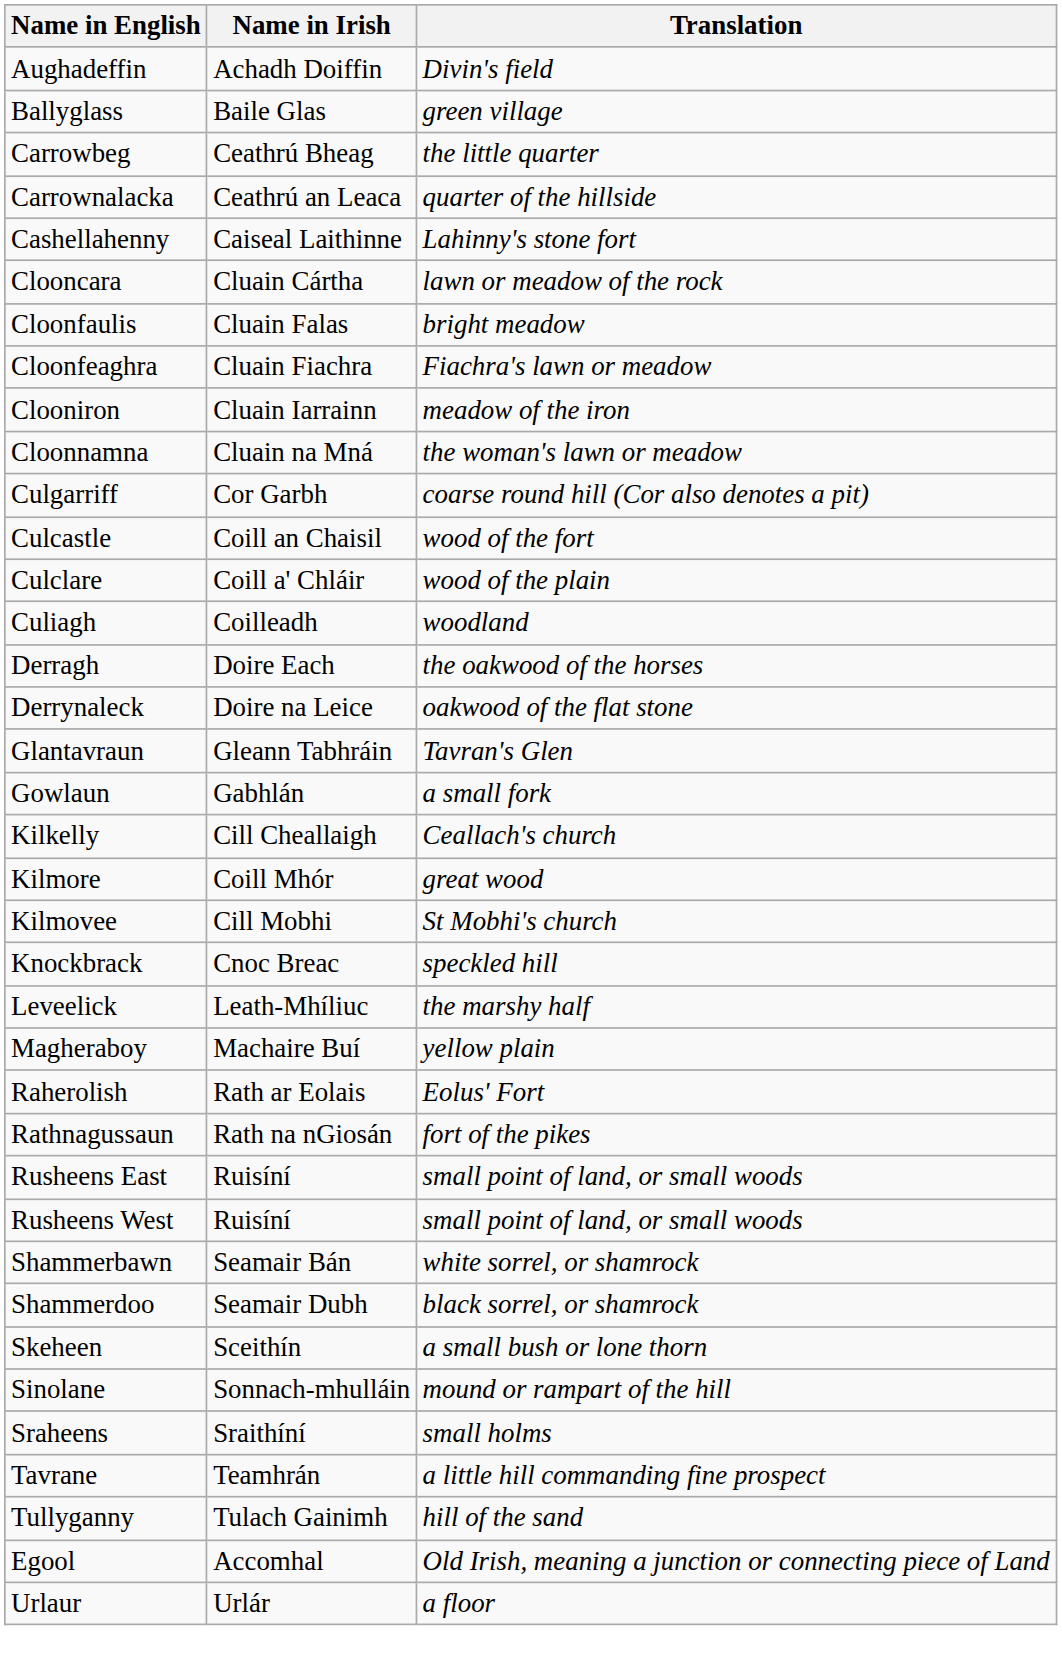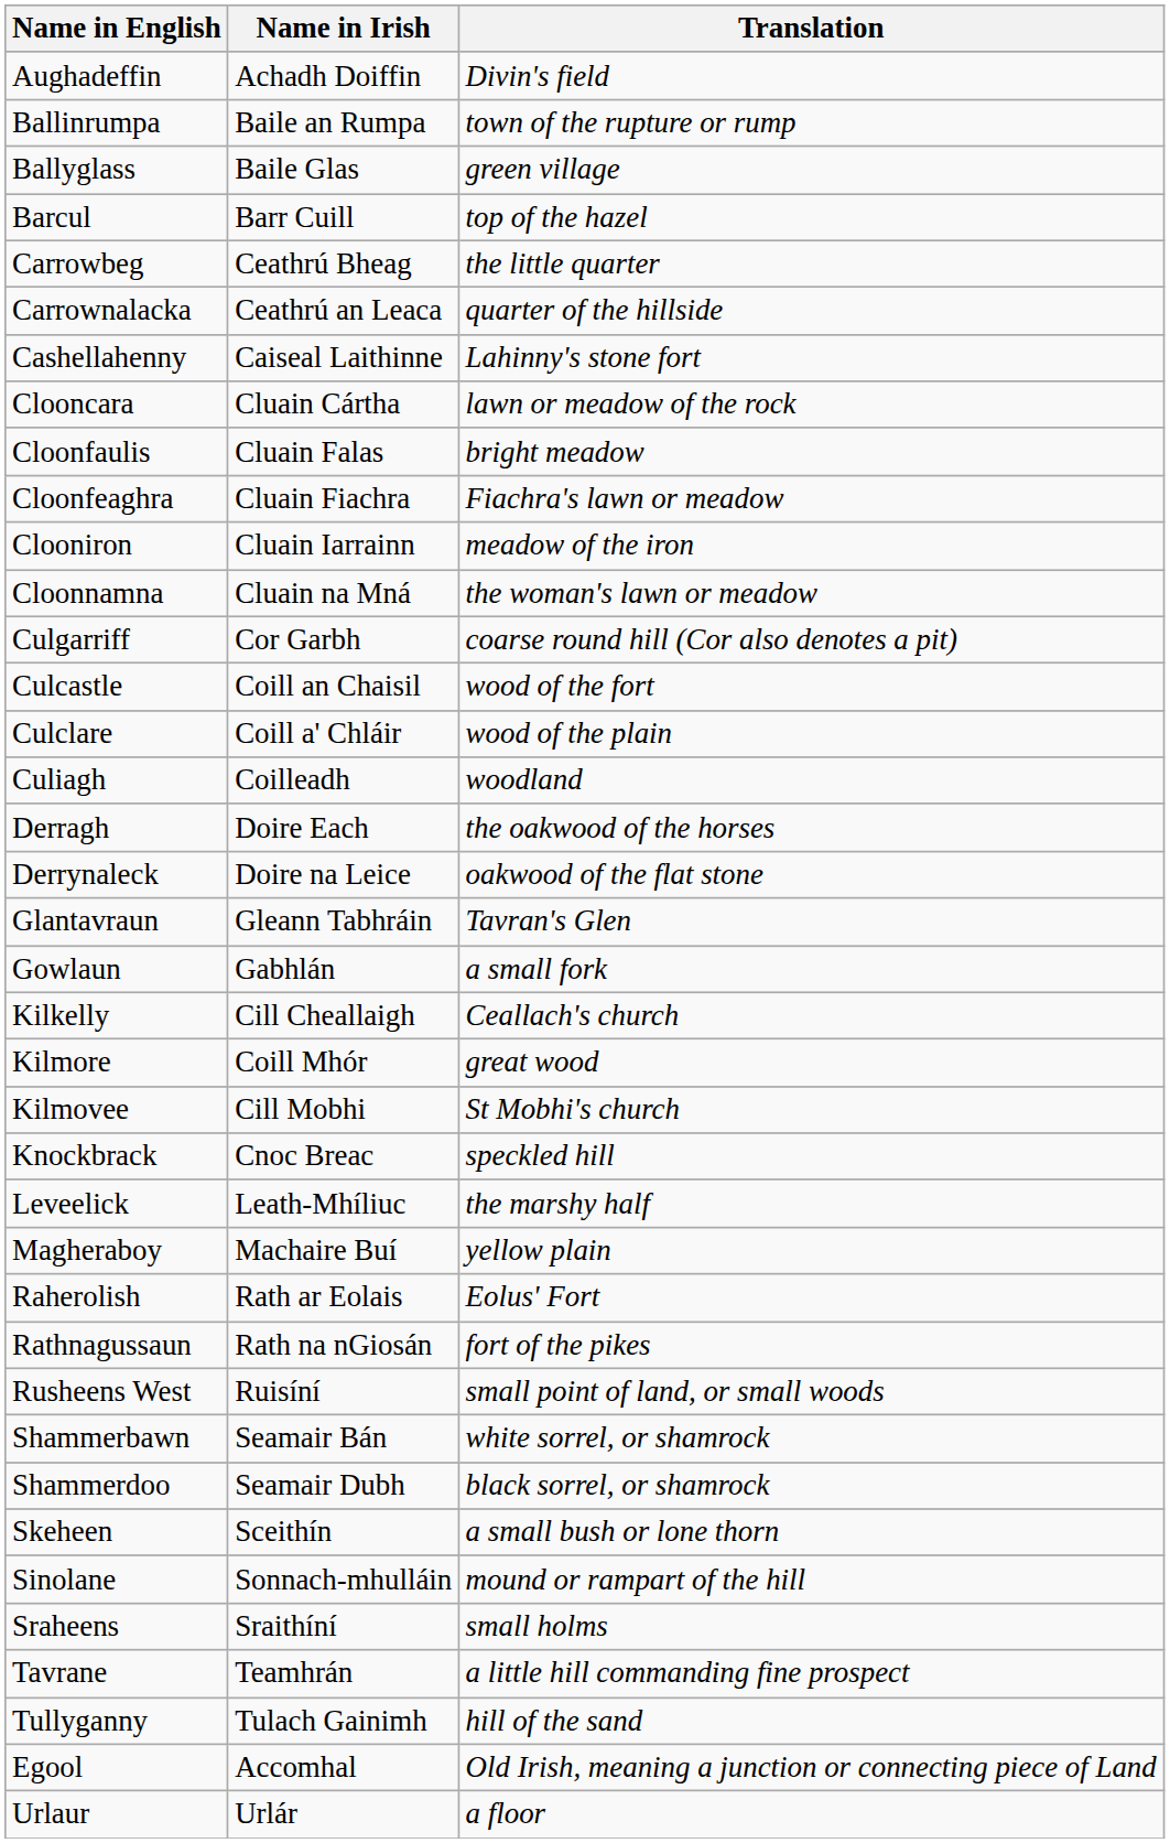 <table class="wikitable">
 <tr>
 <th>Name in English</th>
 <th>Name in Irish</th>
 <th>Translation</th>
 </tr>
 <tr>
 <td>Aughadeffin</td>
 <td>Achadh Doiffin</td>
 <td><em>Divin's field</em></td>
 </tr>
 <tr>
+<td>Ballinrumpa</td>
+<td>Baile an Rumpa</td>
+<td><em>town of the rupture or rump</em></td>
+</tr>
+<tr>
 <td>Ballyglass</td>
 <td>Baile Glas</td>
 <td><em>green village</em></td>
+</tr>
+<tr>
+<td>Barcul</td>
+<td>Barr Cuill</td>
+<td><em>top of the hazel</em></td>
 </tr>
 <tr>
 <td>Carrowbeg</td>
 <td>Ceathrú Bheag</td>
 <td><em>the little quarter</em></td>
 </tr>
 <tr>
 <td>Carrownalacka</td>
 <td>Ceathrú an Leaca</td>
 <td><em>quarter of the hillside</em></td>
 </tr>
 <tr>
 <td>Cashellahenny</td>
 <td>Caiseal Laithinne</td>
 <td><em>Lahinny's stone fort</em></td>
 </tr>
 <tr>
 <td>Clooncara</td>
 <td>Cluain Cártha</td>
 <td><em>lawn or meadow of the rock</em></td>
 </tr>
 <tr>
 <td>Cloonfaulis</td>
 <td>Cluain Falas</td>
 <td><em>bright meadow</em></td>
 </tr>
 <tr>
 <td>Cloonfeaghra</td>
 <td>Cluain Fiachra</td>
 <td><em>Fiachra's lawn or meadow</em></td>
 </tr>
 <tr>
 <td>Clooniron</td>
 <td>Cluain Iarrainn</td>
 <td><em>meadow of the iron</em></td>
 </tr>
 <tr>
 <td>Cloonnamna</td>
 <td>Cluain na Mná</td>
 <td><em>the woman's lawn or meadow</em></td>
 </tr>
 <tr>
 <td>Culgarriff</td>
 <td>Cor Garbh</td>
 <td><em>coarse round hill (Cor also denotes a pit)</em></td>
 </tr>
 <tr>
 <td>Culcastle</td>
 <td>Coill an Chaisil</td>
 <td><em>wood of the fort</em></td>
 </tr>
 <tr>
 <td>Culclare</td>
 <td>Coill a' Chláir</td>
 <td><em>wood of the plain</em></td>
 </tr>
 <tr>
 <td>Culiagh</td>
 <td>Coilleadh</td>
 <td><em>woodland</em></td>
 </tr>
 <tr>
 <td>Derragh</td>
 <td>Doire Each</td>
 <td><em>the oakwood of the horses</em></td>
 </tr>
 <tr>
 <td>Derrynaleck</td>
 <td>Doire na Leice</td>
 <td><em>oakwood of the flat stone</em></td>
 </tr>
 <tr>
 <td>Glantavraun</td>
 <td>Gleann Tabhráin</td>
 <td><em>Tavran's Glen</em></td>
 </tr>
 <tr>
 <td>Gowlaun</td>
 <td>Gabhlán</td>
 <td><em>a small fork</em></td>
 </tr>
 <tr>
 <td>Kilkelly</td>
 <td>Cill Cheallaigh</td>
 <td><em>Ceallach's church</em></td>
 </tr>
 <tr>
 <td>Kilmore</td>
 <td>Coill Mhór</td>
 <td><em>great wood</em></td>
 </tr>
 <tr>
 <td>Kilmovee</td>
 <td>Cill Mobhi</td>
 <td><em>St Mobhi's church</em></td>
 </tr>
 <tr>
 <td>Knockbrack</td>
 <td>Cnoc Breac</td>
 <td><em>speckled hill</em></td>
 </tr>
 <tr>
 <td>Leveelick</td>
 <td>Leath-Mhíliuc</td>
 <td><em>the marshy half</em></td>
 </tr>
 <tr>
 <td>Magheraboy</td>
 <td>Machaire Buí</td>
 <td><em>yellow plain</em></td>
 </tr>
 <tr>
 <td>Raherolish</td>
 <td>Rath ar Eolais</td>
 <td><em>Eolus' Fort</em></td>
 </tr>
 <tr>
 <td>Rathnagussaun</td>
 <td>Rath na nGiosán</td>
 <td><em>fort of the pikes</em></td>
 </tr>
 <tr>
-<td>Rusheens East</td>
-<td>Ruisíní</td>
-<td><em>small point of land, or small woods</em></td>
-</tr>
-<tr>
 <td>Rusheens West</td>
 <td>Ruisíní</td>
 <td><em>small point of land, or small woods</em></td>
 </tr>
 <tr>
 <td>Shammerbawn</td>
 <td>Seamair Bán</td>
 <td><em>white sorrel, or shamrock</em></td>
 </tr>
 <tr>
 <td>Shammerdoo</td>
 <td>Seamair Dubh</td>
 <td><em>black sorrel, or shamrock</em></td>
 </tr>
 <tr>
 <td>Skeheen</td>
 <td>Sceithín</td>
 <td><em>a small bush or lone thorn</em></td>
 </tr>
 <tr>
 <td>Sinolane</td>
 <td>Sonnach-mhulláin</td>
 <td><em>mound or rampart of the hill</em></td>
 </tr>
 <tr>
 <td>Sraheens</td>
 <td>Sraithíní</td>
 <td><em>small holms</em></td>
 </tr>
 <tr>
 <td>Tavrane</td>
 <td>Teamhrán</td>
 <td><em>a little hill commanding fine prospect</em></td>
 </tr>
 <tr>
 <td>Tullyganny</td>
 <td>Tulach Gainimh</td>
 <td><em>hill of the sand</em></td>
 </tr>
 <tr>
 <td>Egool</td>
 <td>Accomhal</td>
 <td><em>Old Irish, meaning a junction or connecting piece of Land</em></td>
 </tr>
 <tr>
 <td>Urlaur</td>
 <td>Urlár</td>
 <td><em>a floor</em></td>
 </tr>
 </table>
